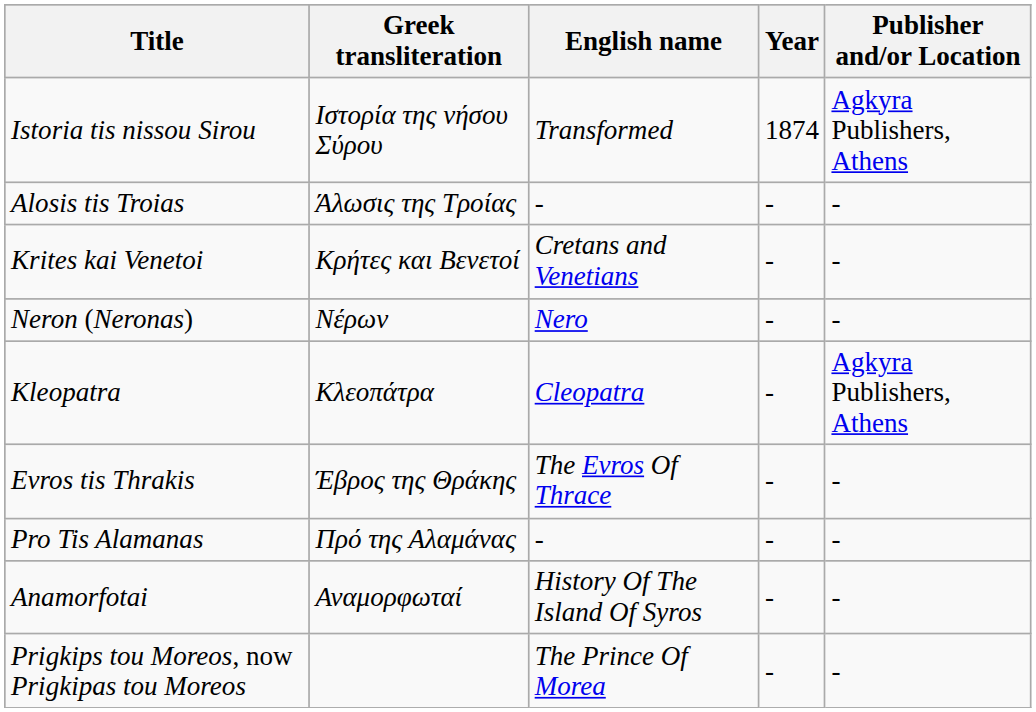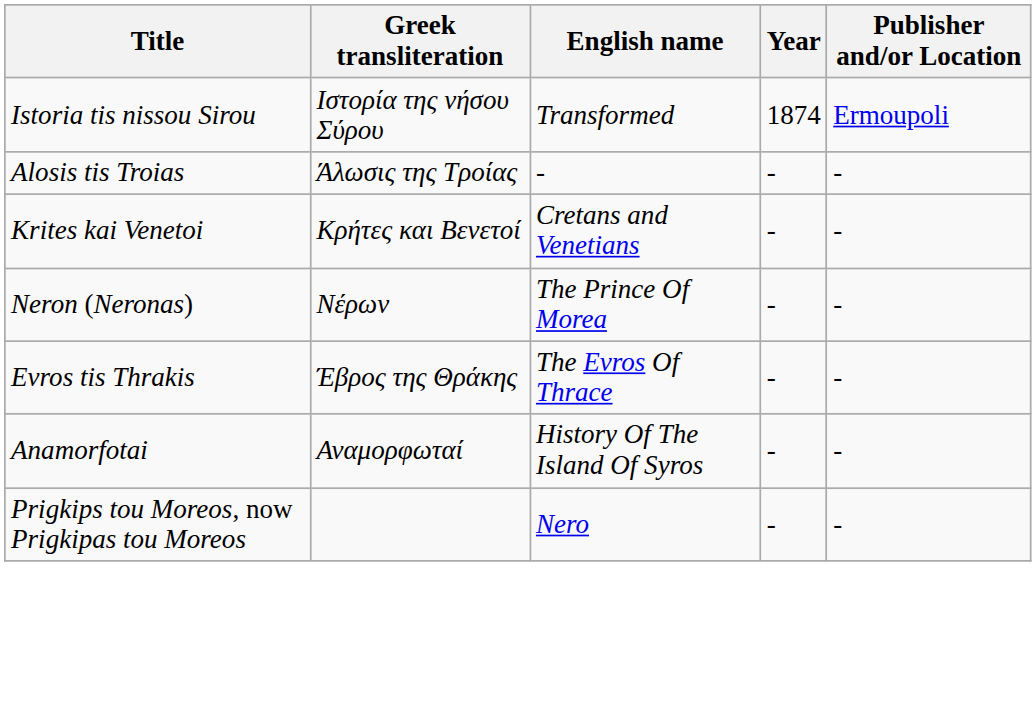 <table class="wikitable">
 <tr>
 <th>Title</th>
 <th>Greek  transliteration</th>
 <th>English name</th>
 <th>Year</th>
 <th>Publisher and/or Location</th>
 </tr>
 <tr>
 <td><em>Istoria tis nissou Sirou</em></td>
 <td><em>Ιστορία της νήσου Σύρου</em></td>
 <td><em>Transformed</em></td>
 <td>1874</td>
-<td><a href='#'>Agkyra</a> Publishers, <a href='#'>Athens</a></td>
+<td><a href='#'>Ermoupoli</a></td>
 </tr>
 <tr>
 <td><em>Alosis tis Troias</em></td>
 <td><em>Άλωσις της Τροίας</em></td>
 <td>-</td>
 <td>-</td>
 <td>-</td>
 </tr>
 <tr>
 <td><em>Krites kai Venetoi</em></td>
 <td><em>Κρήτες και Βενετοί</em></td>
 <td><em>Cretans and <a href='#'>Venetians</a></em></td>
 <td>-</td>
 <td>-</td>
 </tr>
 <tr>
 <td><em>Neron</em> (<em>Neronas</em>)</td>
 <td><em>Νέρων</em></td>
-<td><em><a href='#'>Nero</a></em></td>
+<td><em>The Prince Of <a href='#'>Morea</a></em></td>
 <td>-</td>
 <td>-</td>
-</tr>
-<tr>
-<td><em>Kleopatra</em></td>
-<td><em>Κλεοπάτρα</em></td>
-<td><em><a href='#'>Cleopatra</a></em></td>
-<td>-</td>
-<td><a href='#'>Agkyra</a> Publishers, <a href='#'>Athens</a></td>
 </tr>
 <tr>
 <td><em>Evros tis Thrakis</em></td>
 <td><em>Έβρος της Θράκης</em></td>
 <td><em>The <a href='#'>Evros</a> Of <a href='#'>Thrace</a></em></td>
-<td>-</td>
-<td>-</td>
-</tr>
-<tr>
-<td><em>Pro Tis Alamanas</em></td>
-<td><em>Πρό της Αλαμάνας</em></td>
-<td>-</td>
 <td>-</td>
 <td>-</td>
 </tr>
 <tr>
 <td><em>Anamorfotai</em></td>
 <td><em>Αναμορφωταί</em></td>
 <td><em>History Of The Island Of Syros</em></td>
 <td>-</td>
 <td>-</td>
 </tr>
 <tr>
 <td><em>Prigkips tou Moreos</em>, now <em>Prigkipas tou Moreos</em></td>
 <td></td>
-<td><em>The Prince Of <a href='#'>Morea</a></em></td>
+<td><em><a href='#'>Nero</a></em></td>
 <td>-</td>
 <td>-</td>
 </tr>
 </table>
